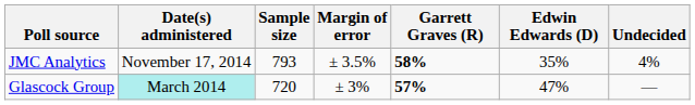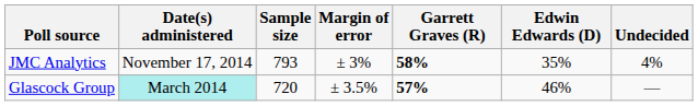 <table class="wikitable">
 <tr valign= bottom>
 <th>Poll source</th>
 <th>Date(s)<br>administered</th>
 <th>Sample<br>size</th>
 <th>Margin of<br>error</th>
 <th style="width:100px;">Garrett<br>Graves (R)</th>
 <th style="width:100px;">Edwin<br>Edwards (D)</th>
 <th>Undecided</th>
 </tr>
 <tr>
 <td><a href='#'>JMC Analytics</a></td>
 <td align=center>November 17, 2014</td>
 <td align=center>793</td>
-<td align=center>± 3.5%</td>
+<td align=center>± 3%</td>
 <td><strong>58%</strong></td>
 <td align=center>35%</td>
 <td align=center>4%</td>
 </tr>
 <tr>
 <td><a href='#'>Glascock Group</a></td>
 <td align=center style="background: paleturquoise;">March 2014</td>
 <td align=center>720</td>
-<td align=center>± 3%</td>
+<td align=center>± 3.5%</td>
 <td><strong>57%</strong></td>
-<td align=center>47%</td>
+<td align=center>46%</td>
 <td align=center>—</td>
 </tr>
 </table>
